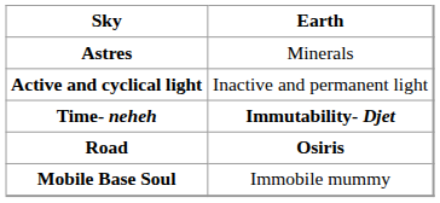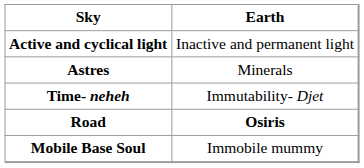 <table align="center" rules="all" cellspacing="0" cellpadding="4" style="border: 1px solid #999; border-right: 2px solid #999; border-bottom:2px solid #999; text-align:center; background: #FFFFFF">
 <tr>
 <th>Sky</th>
 <th>Earth</th>
 </tr>
 <tr>
+<th>Active and cyclical light</th>
+<td>Inactive and permanent light</td>
+</tr>
+<tr>
 <th>Astres</th>
 <td>Minerals</td>
 </tr>
 <tr>
-<th>Active and cyclical light</th>
-<td>Inactive and permanent light</td>
-</tr>
-<tr>
 <th>Time- <em>neheh</em></th>
-<td><strong>Immutability- <em>Djet</em></strong></td>
+<td>Immutability- <em>Djet</em></td>
 </tr>
 <tr>
 <th>Road</th>
 <td><strong>Osiris</strong></td>
 </tr>
 <tr>
 <th>Mobile Base Soul</th>
 <td>Immobile mummy</td>
 </tr>
 </table>
